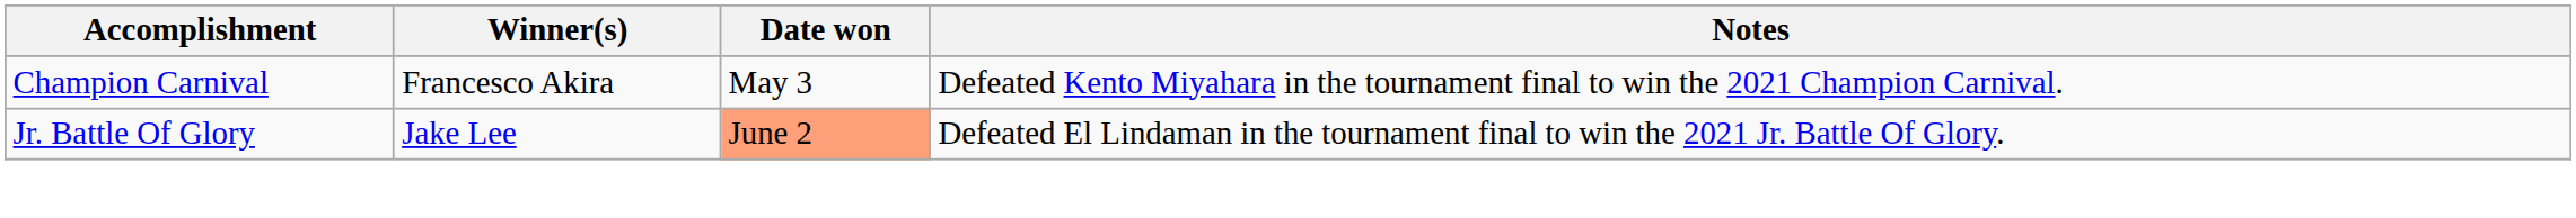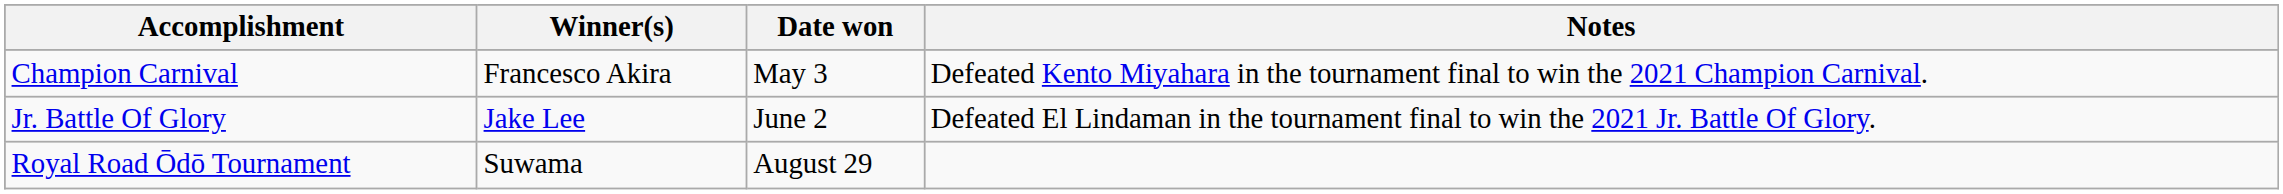 <table class="wikitable" style="width:100%;">
 <tr>
 <th>Accomplishment</th>
 <th>Winner(s)</th>
 <th>Date won</th>
 <th>Notes</th>
 </tr>
 <tr>
 <td><a href='#'>Champion Carnival</a></td>
 <td>Francesco Akira</td>
 <td>May 3</td>
 <td>Defeated <a href='#'>Kento Miyahara</a> in the tournament final to win the <a href='#'>2021 Champion Carnival</a>.</td>
 </tr>
 <tr>
 <td><a href='#'>Jr. Battle Of Glory</a></td>
 <td><a href='#'>Jake Lee</a></td>
-<td style="background: lightsalmon;">June 2</td>
+<td>June 2</td>
 <td>Defeated El Lindaman in the tournament final to win the <a href='#'>2021 Jr. Battle Of Glory</a>.</td>
 </tr>
+<tr>
+<td><a href='#'>Royal Road Ōdō Tournament</a></td>
+<td>Suwama</td>
+<td>August 29</td>
+<td></td>
+</tr>
 </table>
